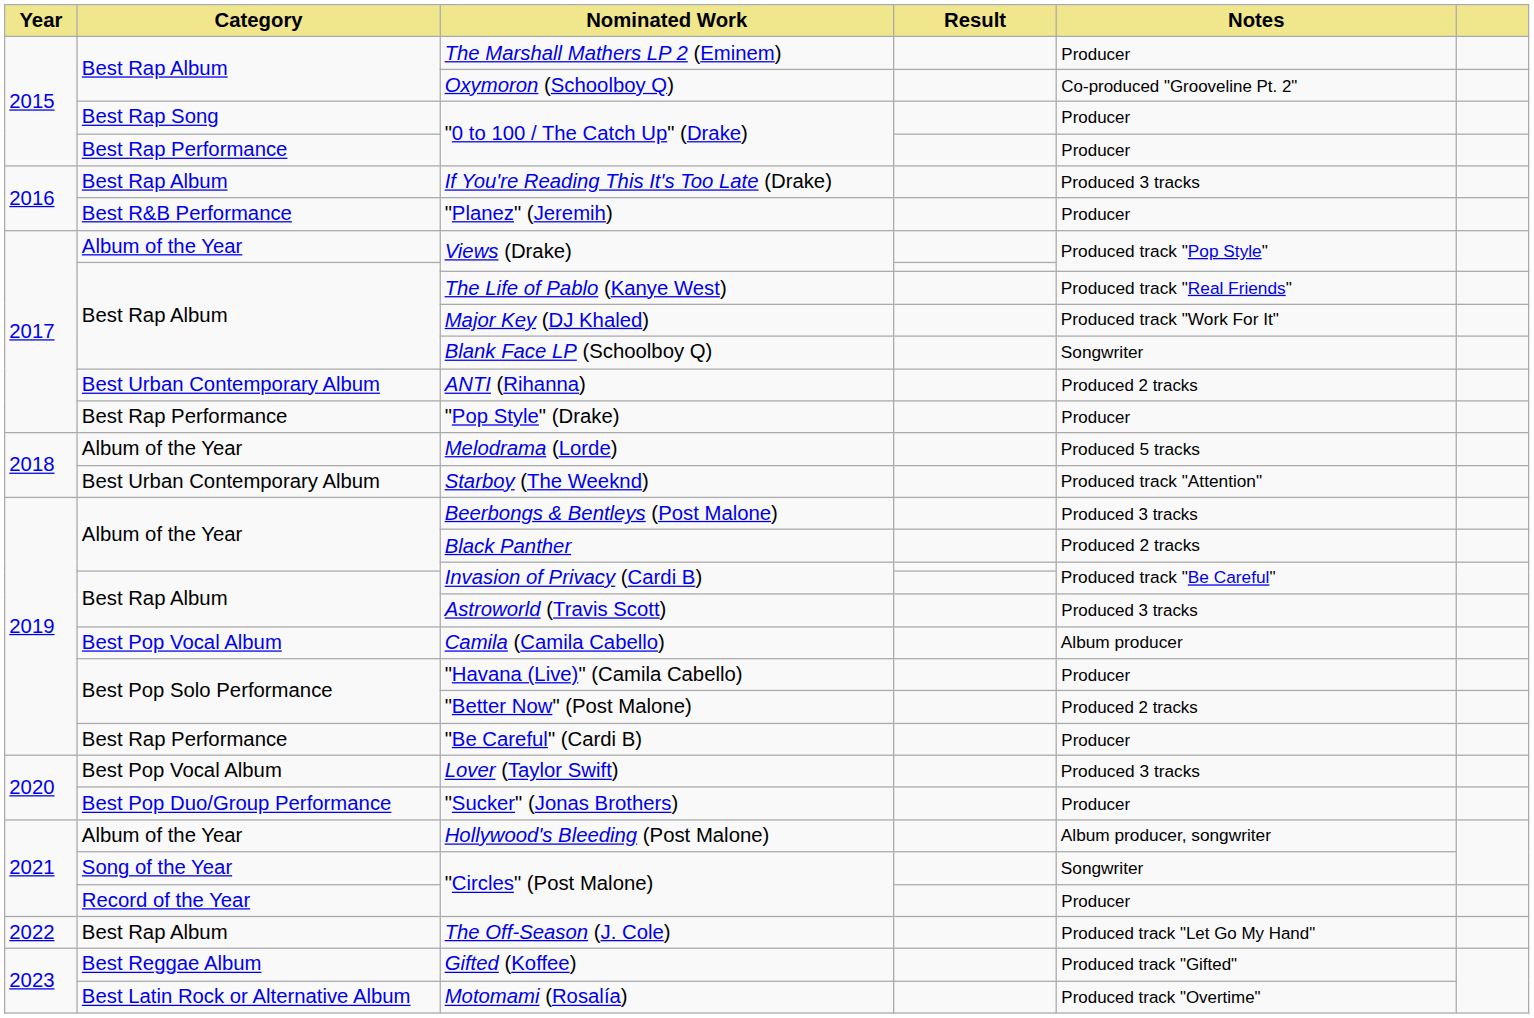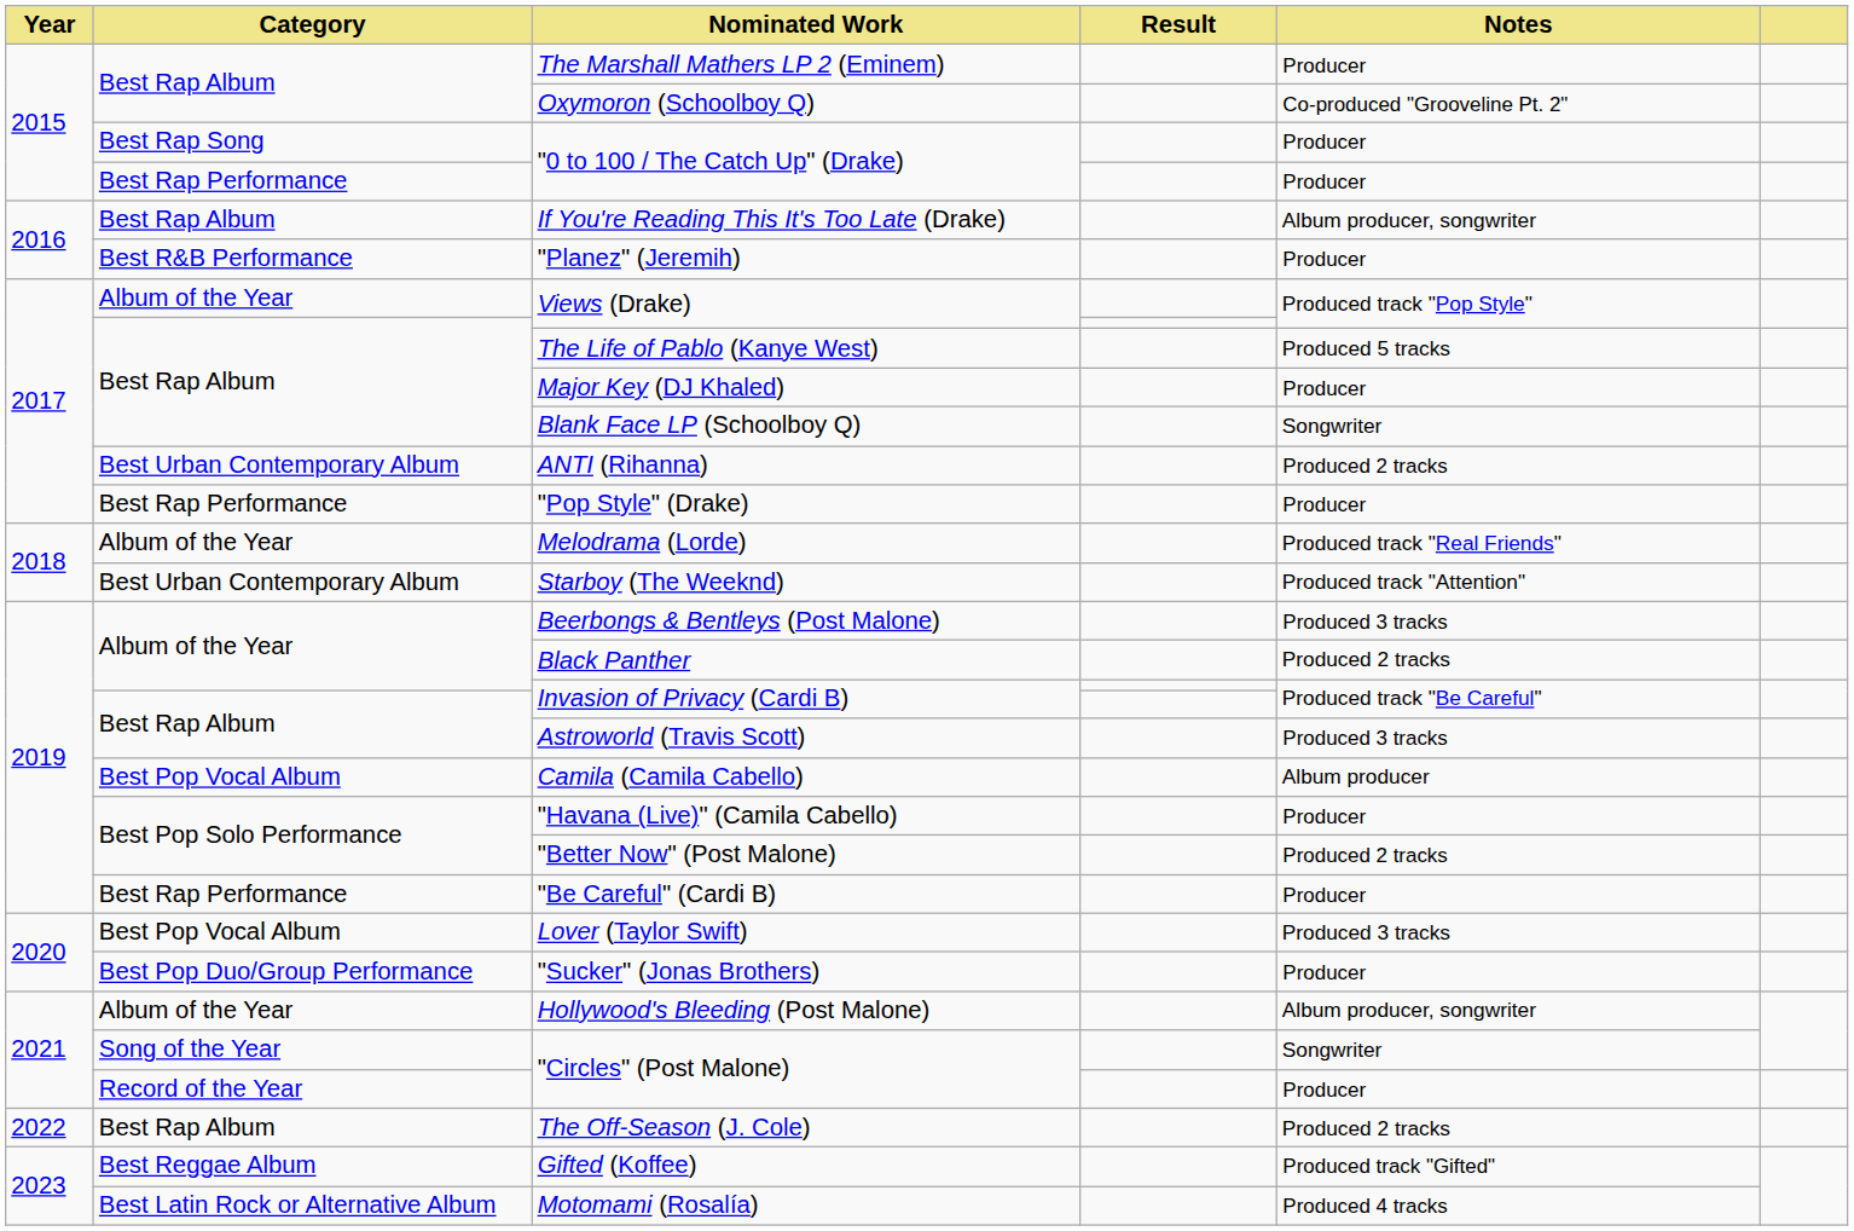 <table class="wikitable" width="95%">
 <tr>
 <th style="background:#F0E68C" width="4%">Year</th>
 <th style="background:#F0E68C" width="20%">Category</th>
 <th style="background:#F0E68C" width="25%">Nominated Work</th>
 <th style="background:#F0E68C" width="9%">Result</th>
 <th style="background:#F0E68C" width="22%">Notes</th>
 <th style="background:#F0E68C" width="4%"></th>
 </tr>
 <tr>
 <td rowspan="4"><a href='#'>2015</a></td>
 <td rowspan="2"><a href='#'>Best Rap Album</a></td>
 <td><em><a href='#'>The Marshall Mathers LP 2</a></em> (<a href='#'>Eminem</a>)</td>
 <td></td>
 <td><small>Producer</small></td>
 <td></td>
 </tr>
 <tr>
 <td><em><a href='#'>Oxymoron</a></em> (<a href='#'>Schoolboy Q</a>)</td>
 <td></td>
 <td><small>Co-produced "Grooveline Pt. 2"</small></td>
 <td></td>
 </tr>
 <tr>
 <td><a href='#'>Best Rap Song</a></td>
 <td rowspan="2">"<a href='#'>0 to 100 / The Catch Up</a>" (<a href='#'>Drake</a>)</td>
 <td></td>
 <td><small>Producer</small></td>
 <td></td>
 </tr>
 <tr>
 <td><a href='#'>Best Rap Performance</a></td>
 <td></td>
 <td><small>Producer</small></td>
 <td></td>
 </tr>
 <tr>
 <td rowspan="2"><a href='#'>2016</a></td>
 <td><a href='#'>Best Rap Album</a></td>
 <td><em><a href='#'>If You're Reading This It's Too Late</a></em> (Drake)</td>
 <td></td>
-<td style="font-size:85%;">Produced 3 tracks</td>
+<td style="font-size:85%;">Album producer, songwriter</td>
 <td></td>
 </tr>
 <tr>
 <td><a href='#'>Best R&B Performance</a></td>
 <td>"<a href='#'>Planez</a>" (<a href='#'>Jeremih</a>)</td>
 <td></td>
 <td><small>Producer</small></td>
 <td></td>
 </tr>
 <tr>
 <td rowspan="7"><a href='#'>2017</a></td>
 <td><a href='#'>Album of the Year</a></td>
 <td rowspan="2"><em><a href='#'>Views</a></em> (Drake)</td>
 <td></td>
 <td rowspan="2" style="font-size:85%;">Produced track "<a href='#'>Pop Style</a>"</td>
 <td rowspan="2" style="text-align:center;"></td>
 </tr>
 <tr>
 <td rowspan="4">Best Rap Album</td>
 <td></td>
 </tr>
 <tr>
 <td><em><a href='#'>The Life of Pablo</a></em> (<a href='#'>Kanye West</a>)</td>
 <td></td>
-<td style="font-size:85%;">Produced track "<a href='#'>Real Friends</a>"</td>
+<td style="font-size:85%;">Produced 5 tracks</td>
 <td></td>
 </tr>
 <tr>
 <td><em><a href='#'>Major Key</a></em> (<a href='#'>DJ Khaled</a>)</td>
 <td></td>
-<td style="font-size:85%;">Produced track "Work For It"</td>
+<td><small>Producer</small></td>
 <td></td>
 </tr>
 <tr>
 <td><em><a href='#'>Blank Face LP</a></em> (Schoolboy Q)</td>
 <td></td>
 <td style="font-size:85%;">Songwriter</td>
 <td></td>
 </tr>
 <tr>
 <td><a href='#'>Best Urban Contemporary Album</a></td>
 <td><em><a href='#'>ANTI</a></em> (<a href='#'>Rihanna</a>)</td>
 <td></td>
 <td><small>Produced 2 tracks</small></td>
 <td></td>
 </tr>
 <tr>
 <td>Best Rap Performance</td>
 <td>"<a href='#'>Pop Style</a>" (Drake)</td>
 <td></td>
 <td><small>Producer</small></td>
 <td></td>
 </tr>
 <tr>
 <td rowspan="2"><a href='#'>2018</a></td>
 <td>Album of the Year</td>
 <td><em><a href='#'>Melodrama</a></em> (<a href='#'>Lorde</a>)</td>
 <td></td>
-<td style="font-size:85%;">Produced 5 tracks</td>
+<td style="font-size:85%;">Produced track "<a href='#'>Real Friends</a>"</td>
 <td></td>
 </tr>
 <tr>
 <td>Best Urban Contemporary Album</td>
 <td><em><a href='#'>Starboy</a></em> (<a href='#'>The Weeknd</a>)</td>
 <td></td>
 <td style="font-size:85%;">Produced track "Attention"</td>
 <td></td>
 </tr>
 <tr>
 <td rowspan="9"><a href='#'>2019</a></td>
 <td rowspan="3">Album of the Year</td>
 <td><em><a href='#'>Beerbongs & Bentleys</a></em> (<a href='#'>Post Malone</a>)</td>
 <td></td>
 <td><small>Produced 3 tracks</small></td>
 <td></td>
 </tr>
 <tr>
 <td><em><a href='#'>Black Panther</a></em></td>
 <td></td>
 <td style="font-size:85%;">Produced 2 tracks</td>
 <td></td>
 </tr>
 <tr>
 <td rowspan="2"><em><a href='#'>Invasion of Privacy</a></em> (<a href='#'>Cardi B</a>)</td>
 <td></td>
 <td rowspan="2" style="font-size:85%;">Produced track "<a href='#'>Be Careful</a>"</td>
 <td rowspan="2"></td>
 </tr>
 <tr>
 <td rowspan="2">Best Rap Album</td>
 <td></td>
 </tr>
 <tr>
 <td><em><a href='#'>Astroworld</a></em> (<a href='#'>Travis Scott</a>)</td>
 <td></td>
 <td><small>Produced 3 tracks</small></td>
 <td></td>
 </tr>
 <tr>
 <td><a href='#'>Best Pop Vocal Album</a></td>
 <td><em><a href='#'>Camila</a></em> (<a href='#'>Camila Cabello</a>)</td>
 <td></td>
 <td style="font-size:85%;">Album producer</td>
 <td></td>
 </tr>
 <tr>
 <td rowspan="2">Best Pop Solo Performance</td>
 <td>"<a href='#'>Havana (Live)</a>" (Camila Cabello)</td>
 <td></td>
 <td><small>Producer</small></td>
 <td></td>
 </tr>
 <tr>
 <td>"<a href='#'>Better Now</a>" (Post Malone)</td>
 <td></td>
 <td><small>Produced 2 tracks</small></td>
 <td></td>
 </tr>
 <tr>
 <td>Best Rap Performance</td>
 <td>"<a href='#'>Be Careful</a>" (Cardi B)</td>
 <td></td>
 <td><small>Producer</small></td>
 <td></td>
 </tr>
 <tr>
 <td rowspan="2"><a href='#'>2020</a></td>
 <td>Best Pop Vocal Album</td>
 <td><em><a href='#'>Lover</a></em> (<a href='#'>Taylor Swift</a>)</td>
 <td></td>
 <td style="font-size:85%;">Produced 3 tracks</td>
 <td></td>
 </tr>
 <tr>
 <td><a href='#'>Best Pop Duo/Group Performance</a></td>
 <td>"<a href='#'>Sucker</a>" (<a href='#'>Jonas Brothers</a>)</td>
 <td></td>
 <td><small>Producer</small></td>
 <td></td>
 </tr>
 <tr>
 <td rowspan="3"><a href='#'>2021</a></td>
 <td>Album of the Year</td>
 <td><em><a href='#'>Hollywood's Bleeding</a></em> (Post Malone)</td>
 <td></td>
 <td style="font-size:85%;">Album producer, songwriter</td>
 <td rowspan="2" style="text-align:center;"></td>
 </tr>
 <tr>
 <td><a href='#'>Song of the Year</a></td>
 <td rowspan="2">"<a href='#'>Circles</a>" (Post Malone)</td>
 <td></td>
 <td style="font-size:85%;">Songwriter</td>
 </tr>
 <tr>
 <td><a href='#'>Record of the Year</a></td>
 <td></td>
 <td><small>Producer</small></td>
 <td></td>
 </tr>
 <tr>
 <td><a href='#'>2022</a></td>
 <td>Best Rap Album</td>
 <td><em><a href='#'>The Off-Season</a></em> (<a href='#'>J. Cole</a>)</td>
 <td></td>
-<td><small>Produced track "Let Go My Hand"</small></td>
+<td style="font-size:85%;">Produced 2 tracks</td>
 <td></td>
 </tr>
 <tr>
 <td rowspan="2"><a href='#'>2023</a></td>
 <td><a href='#'>Best Reggae Album</a></td>
 <td><a href='#'><em>Gifted</em></a> (<a href='#'>Koffee</a>)</td>
 <td></td>
 <td><small>Produced track "Gifted"</small></td>
 <td rowspan="2" style="text-align:center;"></td>
 </tr>
 <tr>
 <td><a href='#'>Best Latin Rock or Alternative Album</a></td>
 <td><em><a href='#'>Motomami</a></em> (<a href='#'>Rosalía</a>)</td>
 <td></td>
-<td><small>Produced track "Overtime"</small></td>
+<td><small>Produced 4 tracks</small></td>
 </tr>
 </table>
